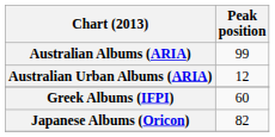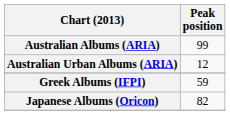 <table class="wikitable sortable plainrowheaders" style="text-align:center">
 <tr>
 <th scope="col">Chart (2013)</th>
 <th scope="col">Peak<br>position</th>
 </tr>
 <tr>
 <th scope="row">Australian Albums (<a href='#'>ARIA</a>)</th>
 <td>99</td>
 </tr>
 <tr>
 <th scope="row">Australian Urban Albums (<a href='#'>ARIA</a>)</th>
 <td>12</td>
 </tr>
 <tr>
 </tr>
 <tr>
 </tr>
 <tr>
 </tr>
 <tr>
 <th scope="row">Greek Albums (<a href='#'>IFPI</a>)</th>
-<td>60</td>
+<td>59</td>
 </tr>
 <tr>
 <th scope="row">Japanese Albums (<a href='#'>Oricon</a>)</th>
 <td>82</td>
 </tr>
 <tr>
 </tr>
 <tr>
 </tr>
 <tr>
 </tr>
 <tr>
 </tr>
 <tr>
 </tr>
 <tr>
 </tr>
 </table>
